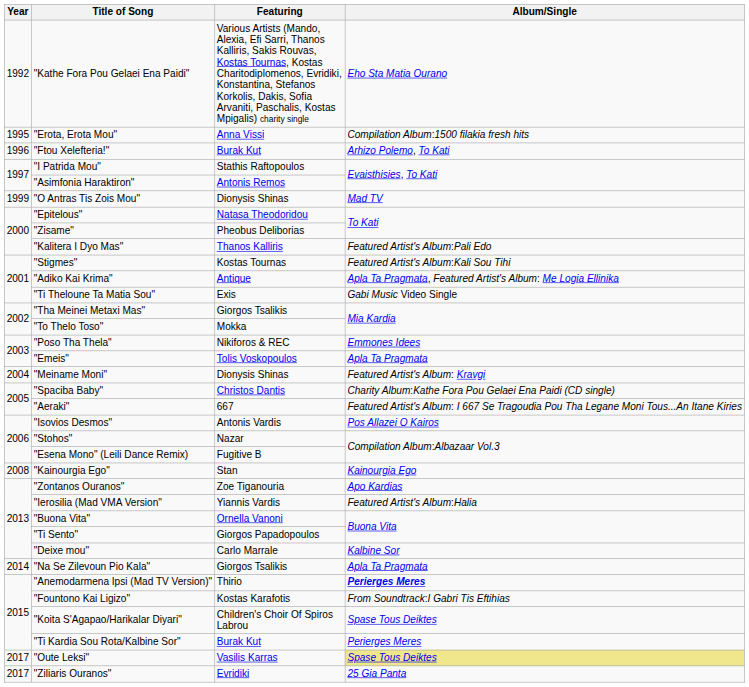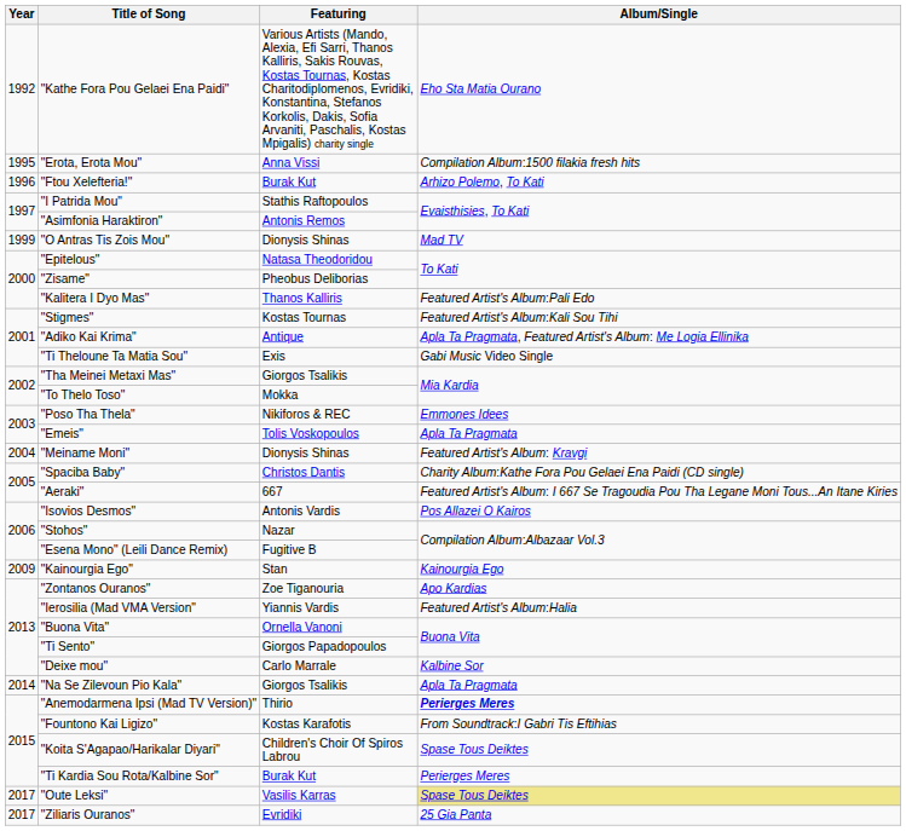 <table class="wikitable">
 <tr>
 <th>Year</th>
 <th>Title of Song</th>
 <th>Featuring</th>
 <th>Album/Single</th>
 </tr>
 <tr>
 <td>1992</td>
 <td>"Kathe Fora Pou Gelaei Ena Paidi"</td>
 <td style="width: 200px;">Various Artists (Mando, Alexia, Efi Sarri, Thanos Kalliris, Sakis Rouvas, <a href='#'>Kostas Tournas</a>, Kostas Charitodiplomenos, Evridiki, Konstantina, Stefanos Korkolis, Dakis, Sofia Arvaniti, Paschalis, Kostas Mpigalis) <small>charity single</small></td>
 <td align="left"><em><a href='#'>Eho Sta Matia Ourano</a></em></td>
 </tr>
 <tr>
 <td align="left">1995</td>
 <td align="left">"Erota, Erota Mou"</td>
 <td align="left"><a href='#'>Anna Vissi</a></td>
 <td align="left"><em>Compilation Album</em>:<em>1500 filakia fresh hits</em></td>
 </tr>
 <tr>
 <td align="left">1996</td>
 <td align="left">"Ftou Xelefteria!"</td>
 <td align="left"><a href='#'>Burak Kut</a></td>
 <td align="left"><em><a href='#'>Arhizo Polemo</a></em>, <em><a href='#'>To Kati</a></em></td>
 </tr>
 <tr>
 <td align="left" rowspan="2">1997</td>
 <td align="left">"I Patrida Mou"</td>
 <td align="left">Stathis Raftopoulos</td>
 <td align="left" rowspan="2"><em><a href='#'>Evaisthisies</a></em>, <em><a href='#'>To Kati</a></em></td>
 </tr>
 <tr>
 <td align="left">"Asimfonia Haraktiron"</td>
 <td align="left"><a href='#'>Antonis Remos</a></td>
 </tr>
 <tr>
 <td align="left">1999</td>
 <td align="left">"O Antras Tis Zois Mou"</td>
 <td align="left">Dionysis Shinas</td>
 <td align="left"><em><a href='#'>Mad TV</a></em></td>
 </tr>
 <tr>
 <td align="left" rowspan="3">2000</td>
 <td align="left">"Epitelous"</td>
 <td align="left"><a href='#'>Natasa Theodoridou</a></td>
 <td align="left" rowspan="2"><em><a href='#'>To Kati</a></em></td>
 </tr>
 <tr>
 <td align="left">"Zisame"</td>
 <td align="left">Pheobus Deliborias</td>
 </tr>
 <tr>
 <td align="left">"Kalitera I Dyo Mas"</td>
 <td align="left"><a href='#'>Thanos Kalliris</a></td>
 <td align="left"><em>Featured Artist's Album</em>:<em>Pali Edo</em></td>
 </tr>
 <tr>
 <td align="left" rowspan="3">2001</td>
 <td align="left">"Stigmes"</td>
 <td align="left">Kostas Tournas</td>
 <td align="left"><em>Featured Artist's Album</em>:<em>Kali Sou Tihi</em></td>
 </tr>
 <tr>
 <td align="left">"Adiko Kai Krima"</td>
 <td align="left"><a href='#'>Antique</a></td>
 <td align="left"><em><a href='#'>Apla Ta Pragmata</a></em>, <em>Featured Artist's Album</em>: <em><a href='#'>Me Logia Ellinika</a></em></td>
 </tr>
 <tr>
 <td align="left">"Ti Theloune Ta Matia Sou"</td>
 <td align="left">Exis</td>
 <td align="left"><em>Gabi Music</em> Video Single</td>
 </tr>
 <tr>
 <td align="left" rowspan="2">2002</td>
 <td align="left">"Tha Meinei Metaxi Mas"</td>
 <td align="left">Giorgos Tsalikis</td>
 <td align="left" rowspan="2"><em><a href='#'>Mia Kardia</a></em></td>
 </tr>
 <tr>
 <td align="left">"To Thelo Toso"</td>
 <td align="left">Mokka</td>
 </tr>
 <tr>
 <td align="left" rowspan="2">2003</td>
 <td align="left">"Poso Tha Thela"</td>
 <td align="left">Nikiforos & REC</td>
 <td align="left"><em><a href='#'>Emmones Idees</a></em></td>
 </tr>
 <tr>
 <td align="left">"Emeis"</td>
 <td align="left"><a href='#'>Tolis Voskopoulos</a></td>
 <td align="left"><em><a href='#'>Apla Ta Pragmata</a></em></td>
 </tr>
 <tr>
 <td align="left">2004</td>
 <td align="left">"Meiname Moni"</td>
 <td align="left">Dionysis Shinas</td>
 <td align="left"><em>Featured Artist's Album</em>: <em><a href='#'>Kravgi</a></em></td>
 </tr>
 <tr>
 <td align="left" rowspan="2">2005</td>
 <td align="left">"Spaciba Baby"</td>
 <td align="left"><a href='#'>Christos Dantis</a></td>
 <td><em>Charity Album</em>:<em>Kathe Fora Pou Gelaei Ena Paidi (CD single)</em></td>
 </tr>
 <tr>
 <td align="left">"Aeraki"</td>
 <td align="left">667</td>
 <td align="left"><em>Featured Artist's Album</em>: <em>I 667 Se Tragoudia Pou Tha Legane Moni Tous...An Itane Kiries</em></td>
 </tr>
 <tr>
 <td align="left" rowspan="3">2006</td>
 <td align="left">"Isovios Desmos"</td>
 <td align="left">Antonis Vardis</td>
 <td align="left"><em><a href='#'>Pos Allazei O Kairos</a></em></td>
 </tr>
 <tr>
 <td align="left">"Stohos"</td>
 <td align="left">Nazar</td>
 <td align="left" rowspan="2"><em>Compilation Album</em>:<em>Albazaar Vol.3</em></td>
 </tr>
 <tr>
 <td align="left">"Esena Mono" (Leili Dance Remix)</td>
 <td align="left">Fugitive B</td>
 </tr>
 <tr>
-<td align="left">2008</td>
+<td align="left">2009</td>
 <td align="left">"Kainourgia Ego"</td>
 <td align="left">Stan</td>
 <td align="left"><em><a href='#'>Kainourgia Ego</a></em></td>
 </tr>
 <tr>
 <td align="left" rowspan="5">2013</td>
 <td align="left">"Zontanos Ouranos"</td>
 <td align="left">Zoe Tiganouria</td>
 <td align="left"><em><a href='#'>Apo Kardias</a></em></td>
 </tr>
 <tr>
 <td align="left">"Ierosilia (Mad VMA Version"</td>
 <td align="left">Yiannis Vardis</td>
 <td align="left"><em>Featured Artist's Album</em>:<em>Halia</em></td>
 </tr>
 <tr>
 <td align="left">"Buona Vita"</td>
 <td align="left"><a href='#'>Ornella Vanoni</a></td>
 <td align="left" rowspan="2"><em><a href='#'>Buona Vita</a></em></td>
 </tr>
 <tr>
 <td align="left">"Ti Sento"</td>
 <td align="left">Giorgos Papadopoulos</td>
 </tr>
 <tr>
 <td align="left">"Deixe mou"</td>
 <td align="left">Carlo Marrale</td>
 <td align="left"><em><a href='#'>Kalbine Sor</a></em></td>
 </tr>
 <tr>
 <td align="left">2014</td>
 <td align="left">"Na Se Zilevoun Pio Kala"</td>
 <td align="left">Giorgos Tsalikis</td>
 <td align="left"><em><a href='#'>Apla Ta Pragmata</a></em></td>
 </tr>
 <tr>
 <td align="left" rowspan="4">2015</td>
 <td align="left">"Anemodarmena Ipsi (Mad TV Version)"</td>
 <td align="left">Thirio</td>
 <td align="left"><strong><em><a href='#'>Perierges Meres</a></em></strong></td>
 </tr>
 <tr>
 <td align="left">"Fountono Kai Ligizo"</td>
 <td align="left">Kostas Karafotis</td>
 <td align="left"><em>From Soundtrack</em>:<em>I Gabri Tis Eftihias</em></td>
 </tr>
 <tr>
 <td align="left">"Koita S'Agapao/Harikalar Diyari"</td>
 <td align="left">Children's Choir Of Spiros Labrou</td>
 <td align="left"><em><a href='#'>Spase Tous Deiktes</a></em></td>
 </tr>
 <tr>
 <td align="left">"Ti Kardia Sou Rota/Kalbine Sor"</td>
 <td align="left"><a href='#'>Burak Kut</a></td>
 <td align="left"><em><a href='#'>Perierges Meres</a></em></td>
 </tr>
 <tr>
 <td align="left">2017</td>
 <td align="left">"Oute Leksi"</td>
 <td align="left"><a href='#'>Vasilis Karras</a></td>
 <td align="left" style="background: khaki;"><em><a href='#'>Spase Tous Deiktes</a></em></td>
 </tr>
 <tr>
 <td align="left">2017</td>
 <td align="left">"Ziliaris Ouranos"</td>
 <td align="left"><a href='#'>Evridiki</a></td>
 <td align="left"><em><a href='#'>25 Gia Panta</a></em></td>
 </tr>
 </table>
